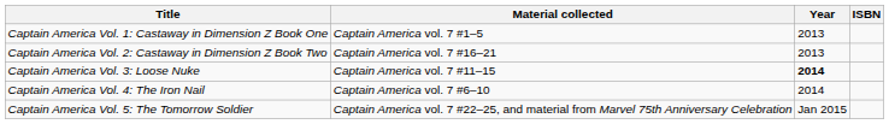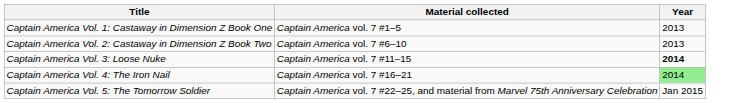 <table class="wikitable sortable">
 <tr>
 <th>Title</th>
 <th>Material collected</th>
 <th>Year</th>
-<th>ISBN</th>
 </tr>
 <tr>
 <td><em>Captain America Vol. 1: Castaway in Dimension Z Book One</em></td>
 <td><em>Captain America</em> vol. 7 #1–5</td>
 <td>2013</td>
-<td></td>
 </tr>
 <tr>
 <td><em>Captain America Vol. 2: Castaway in Dimension Z Book Two</em></td>
-<td><em>Captain America</em> vol. 7 #16–21</td>
+<td><em>Captain America</em> vol. 7 #6–10</td>
 <td>2013</td>
-<td></td>
 </tr>
 <tr>
 <td><em>Captain America Vol. 3: Loose Nuke</em></td>
 <td><em>Captain America</em> vol. 7 #11–15</td>
 <td><strong>2014</strong></td>
-<td></td>
 </tr>
 <tr>
 <td><em>Captain America Vol. 4: The Iron Nail</em></td>
-<td><em>Captain America</em> vol. 7 #6–10</td>
-<td>2014</td>
-<td></td>
+<td><em>Captain America</em> vol. 7 #16–21</td>
+<td style="background: lightgreen;">2014</td>
 </tr>
 <tr>
 <td><em>Captain America Vol. 5: The Tomorrow Soldier</em></td>
 <td><em>Captain America</em> vol. 7 #22–25, and material from <em>Marvel 75th Anniversary Celebration</em></td>
 <td>Jan 2015</td>
-<td></td>
 </tr>
 </table>
